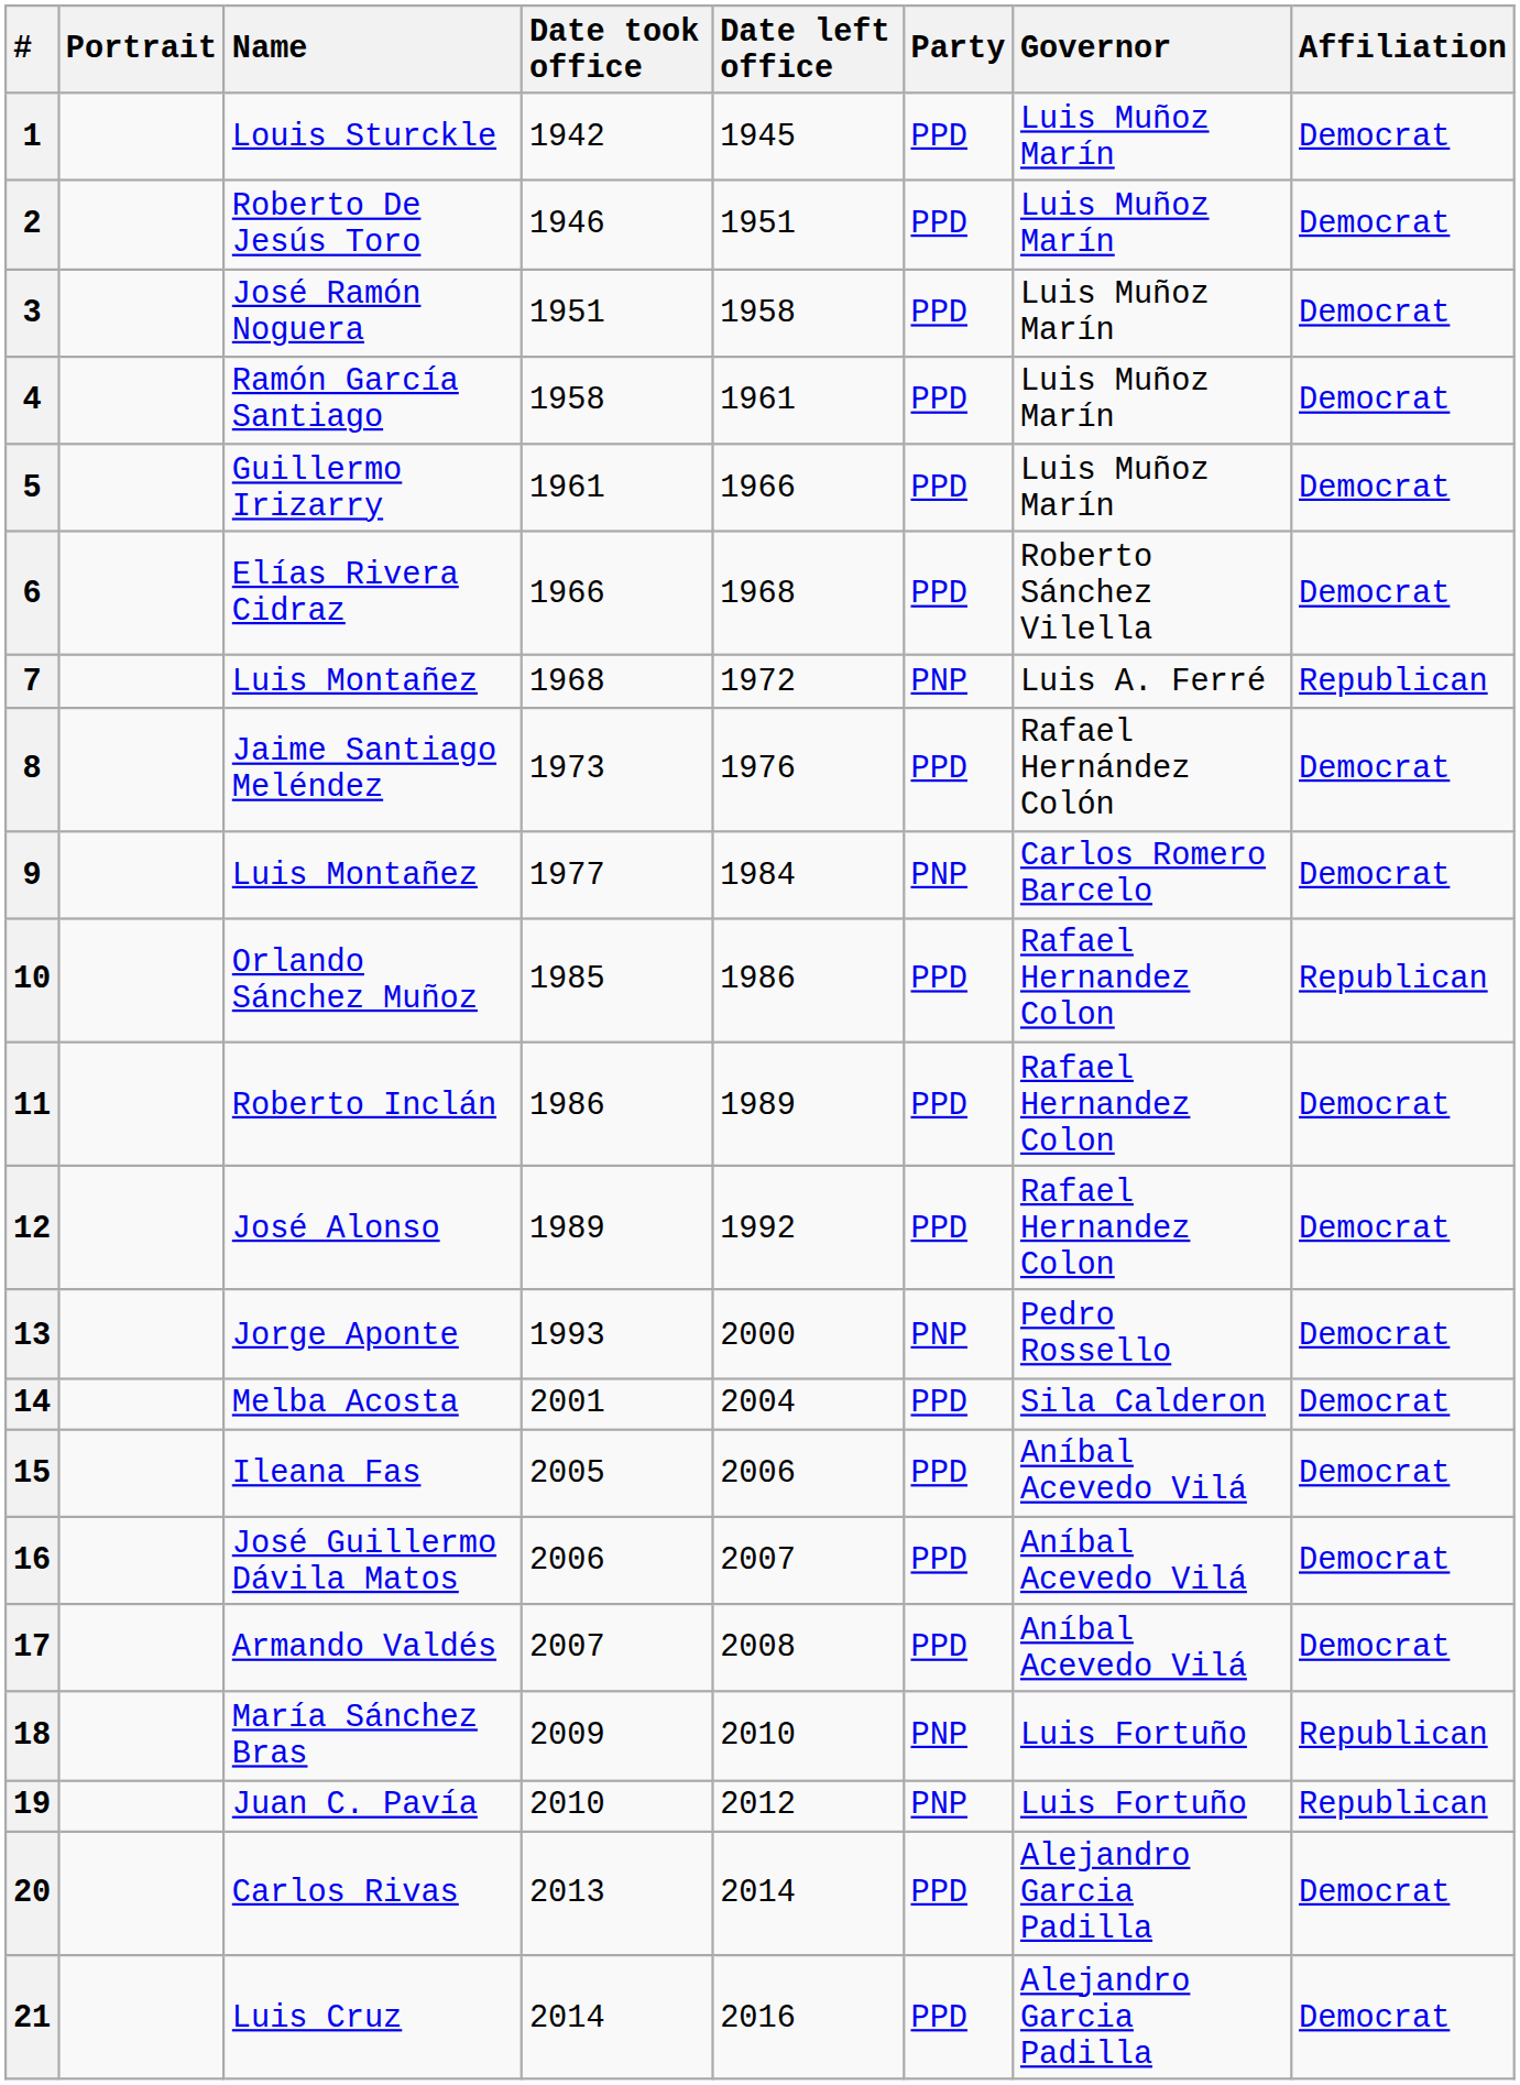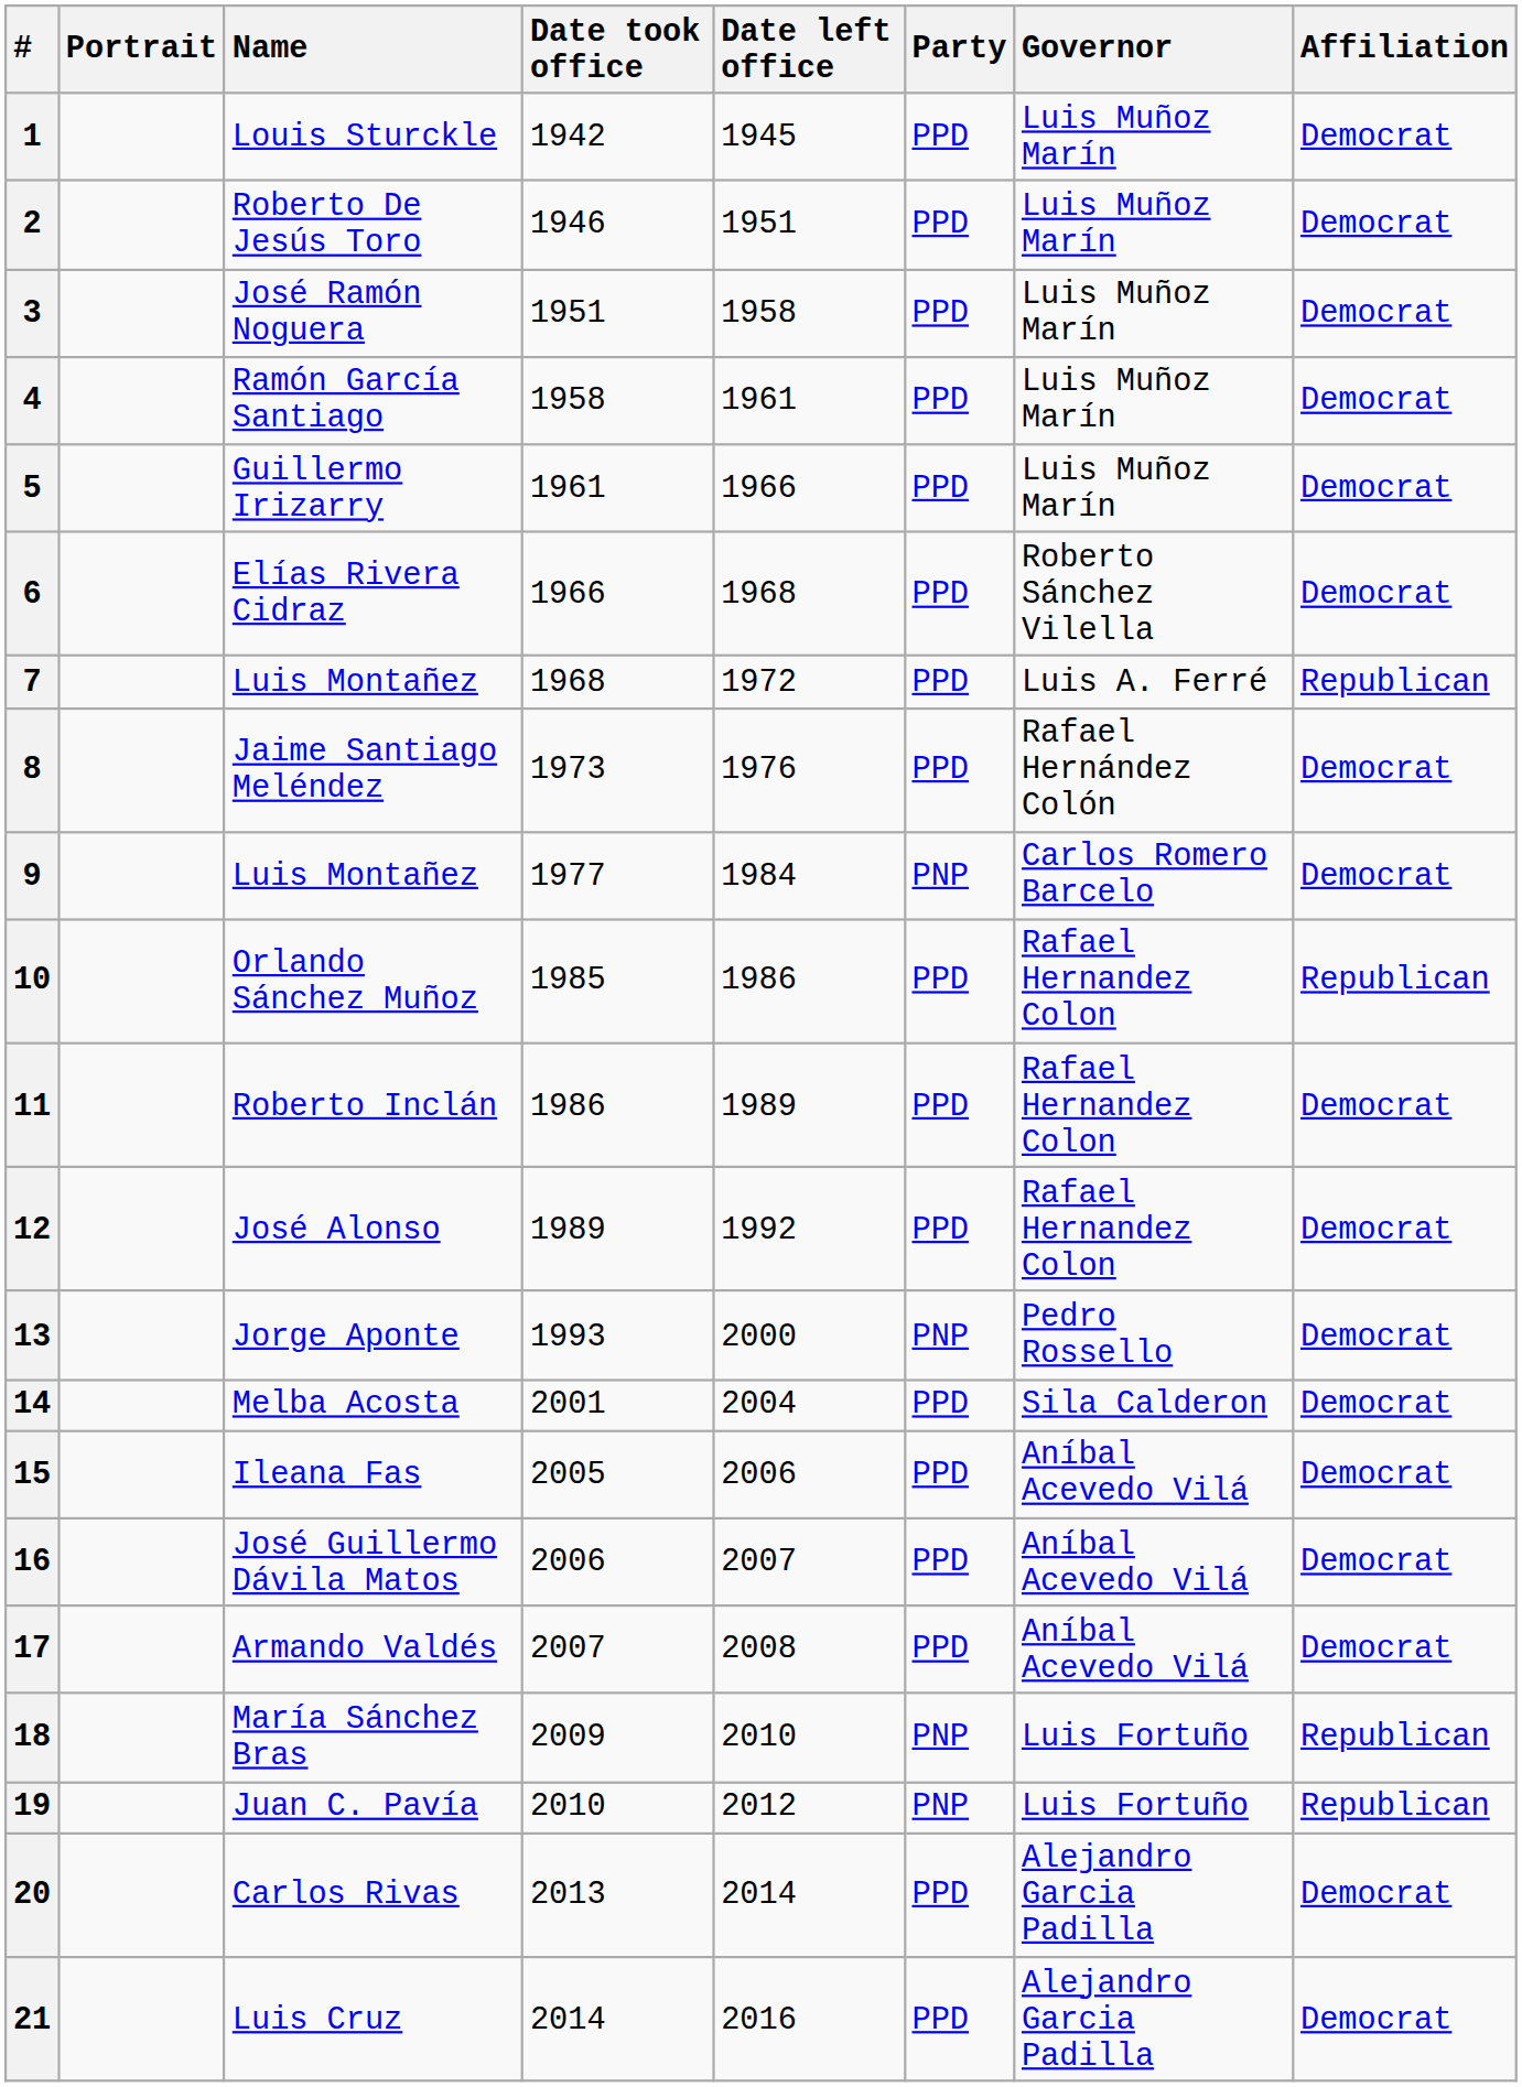 <table class="wikitable sortable" style="margin: 0 auto">
 <tr>
 <th style="text-align: left">#</th>
 <th style="text-align: left">Portrait</th>
 <th style="text-align: left">Name</th>
 <th style="text-align: left">Date took office</th>
 <th style="text-align: left">Date left office</th>
 <th style="text-align: left">Party</th>
 <th style="text-align: left">Governor</th>
 <th style="text-align: left">Affiliation</th>
 </tr>
 <tr>
 <th>1</th>
 <td></td>
 <td><a href='#'>Louis Sturckle</a></td>
 <td>1942</td>
 <td>1945</td>
 <td><a href='#'>PPD</a></td>
 <td><a href='#'>Luis Muñoz Marín</a></td>
 <td><a href='#'>Democrat</a></td>
 </tr>
 <tr>
 <th>2</th>
 <td></td>
 <td><a href='#'>Roberto De Jesús Toro</a></td>
 <td>1946</td>
 <td>1951</td>
 <td><a href='#'>PPD</a></td>
 <td><a href='#'>Luis Muñoz Marín</a></td>
 <td><a href='#'>Democrat</a></td>
 </tr>
 <tr>
 <th>3</th>
 <td></td>
 <td><a href='#'>José Ramón Noguera</a></td>
 <td>1951</td>
 <td>1958</td>
 <td><a href='#'>PPD</a></td>
 <td>Luis Muñoz Marín</td>
 <td><a href='#'>Democrat</a></td>
 </tr>
 <tr>
 <th>4</th>
 <td></td>
 <td><a href='#'>Ramón García Santiago</a></td>
 <td>1958</td>
 <td>1961</td>
 <td><a href='#'>PPD</a></td>
 <td>Luis Muñoz Marín</td>
 <td><a href='#'>Democrat</a></td>
 </tr>
 <tr>
 <th>5</th>
 <td></td>
 <td><a href='#'>Guillermo Irizarry</a></td>
 <td>1961</td>
 <td>1966</td>
 <td><a href='#'>PPD</a></td>
 <td>Luis Muñoz Marín</td>
 <td><a href='#'>Democrat</a></td>
 </tr>
 <tr>
 <th>6</th>
 <td></td>
 <td><a href='#'>Elías Rivera Cidraz</a></td>
 <td>1966</td>
 <td>1968</td>
 <td><a href='#'>PPD</a></td>
 <td>Roberto Sánchez Vilella</td>
 <td><a href='#'>Democrat</a></td>
 </tr>
 <tr>
 <th>7</th>
 <td></td>
 <td><a href='#'>Luis Montañez</a></td>
 <td>1968</td>
 <td>1972</td>
-<td><a href='#'>PNP</a></td>
+<td><a href='#'>PPD</a></td>
 <td>Luis A. Ferré</td>
 <td><a href='#'>Republican</a></td>
 </tr>
 <tr>
 <th>8</th>
 <td></td>
 <td><a href='#'>Jaime Santiago Meléndez</a></td>
 <td>1973</td>
 <td>1976</td>
 <td><a href='#'>PPD</a></td>
 <td>Rafael Hernández Colón</td>
 <td><a href='#'>Democrat</a></td>
 </tr>
 <tr>
 <th>9</th>
 <td></td>
 <td><a href='#'>Luis Montañez</a></td>
 <td>1977</td>
 <td>1984</td>
 <td><a href='#'>PNP</a></td>
 <td><a href='#'>Carlos Romero Barcelo</a></td>
 <td><a href='#'>Democrat</a></td>
 </tr>
 <tr>
 <th>10</th>
 <td></td>
 <td><a href='#'>Orlando Sánchez Muñoz</a></td>
 <td>1985</td>
 <td>1986</td>
 <td><a href='#'>PPD</a></td>
 <td><a href='#'>Rafael Hernandez Colon</a></td>
 <td><a href='#'>Republican</a></td>
 </tr>
 <tr>
 <th>11</th>
 <td></td>
 <td><a href='#'>Roberto Inclán</a></td>
 <td>1986</td>
 <td>1989</td>
 <td><a href='#'>PPD</a></td>
 <td><a href='#'>Rafael Hernandez Colon</a></td>
 <td><a href='#'>Democrat</a></td>
 </tr>
 <tr>
 <th>12</th>
 <td></td>
 <td><a href='#'>José Alonso</a></td>
 <td>1989</td>
 <td>1992</td>
 <td><a href='#'>PPD</a></td>
 <td><a href='#'>Rafael Hernandez Colon</a></td>
 <td><a href='#'>Democrat</a></td>
 </tr>
 <tr>
 <th>13</th>
 <td></td>
 <td><a href='#'>Jorge Aponte</a></td>
 <td>1993</td>
 <td>2000</td>
 <td><a href='#'>PNP</a></td>
 <td><a href='#'>Pedro Rossello</a></td>
 <td><a href='#'>Democrat</a></td>
 </tr>
 <tr>
 <th>14</th>
 <td></td>
 <td><a href='#'>Melba Acosta</a></td>
 <td>2001</td>
 <td>2004</td>
 <td><a href='#'>PPD</a></td>
 <td><a href='#'>Sila Calderon</a></td>
 <td><a href='#'>Democrat</a></td>
 </tr>
 <tr>
 <th>15</th>
 <td></td>
 <td><a href='#'>Ileana Fas</a></td>
 <td>2005</td>
 <td>2006</td>
 <td><a href='#'>PPD</a></td>
 <td><a href='#'>Aníbal Acevedo Vilá</a></td>
 <td><a href='#'>Democrat</a></td>
 </tr>
 <tr>
 <th>16</th>
 <td></td>
 <td><a href='#'>José Guillermo Dávila Matos</a></td>
 <td>2006</td>
 <td>2007</td>
 <td><a href='#'>PPD</a></td>
 <td><a href='#'>Aníbal Acevedo Vilá</a></td>
 <td><a href='#'>Democrat</a></td>
 </tr>
 <tr>
 <th>17</th>
 <td></td>
 <td><a href='#'>Armando Valdés</a></td>
 <td>2007</td>
 <td>2008</td>
 <td><a href='#'>PPD</a></td>
 <td><a href='#'>Aníbal Acevedo Vilá</a></td>
 <td><a href='#'>Democrat</a></td>
 </tr>
 <tr>
 <th>18</th>
 <td></td>
 <td><a href='#'>María Sánchez Bras</a></td>
 <td>2009</td>
 <td>2010</td>
 <td><a href='#'>PNP</a></td>
 <td><a href='#'>Luis Fortuño</a></td>
 <td><a href='#'>Republican</a></td>
 </tr>
 <tr>
 <th>19</th>
 <td></td>
 <td><a href='#'>Juan C. Pavía</a></td>
 <td>2010</td>
 <td>2012</td>
 <td><a href='#'>PNP</a></td>
 <td><a href='#'>Luis Fortuño</a></td>
 <td><a href='#'>Republican</a></td>
 </tr>
 <tr>
 <th>20</th>
 <td></td>
 <td><a href='#'>Carlos Rivas</a></td>
 <td>2013</td>
 <td>2014</td>
 <td><a href='#'>PPD</a></td>
 <td><a href='#'>Alejandro Garcia Padilla</a></td>
 <td><a href='#'>Democrat</a></td>
 </tr>
 <tr>
 <th>21</th>
 <td></td>
 <td><a href='#'>Luis Cruz</a></td>
 <td>2014</td>
 <td>2016</td>
 <td><a href='#'>PPD</a></td>
 <td><a href='#'>Alejandro Garcia Padilla</a></td>
 <td><a href='#'>Democrat</a></td>
 </tr>
 </table>
